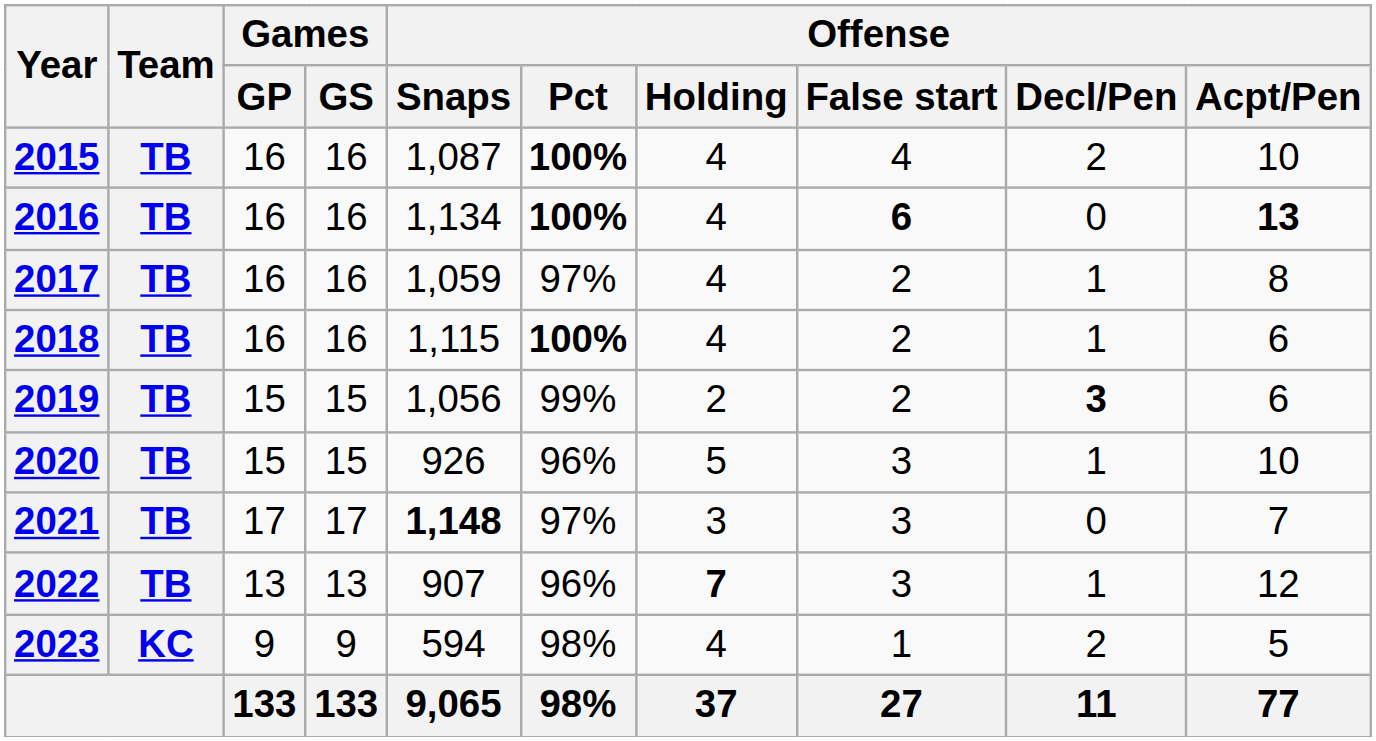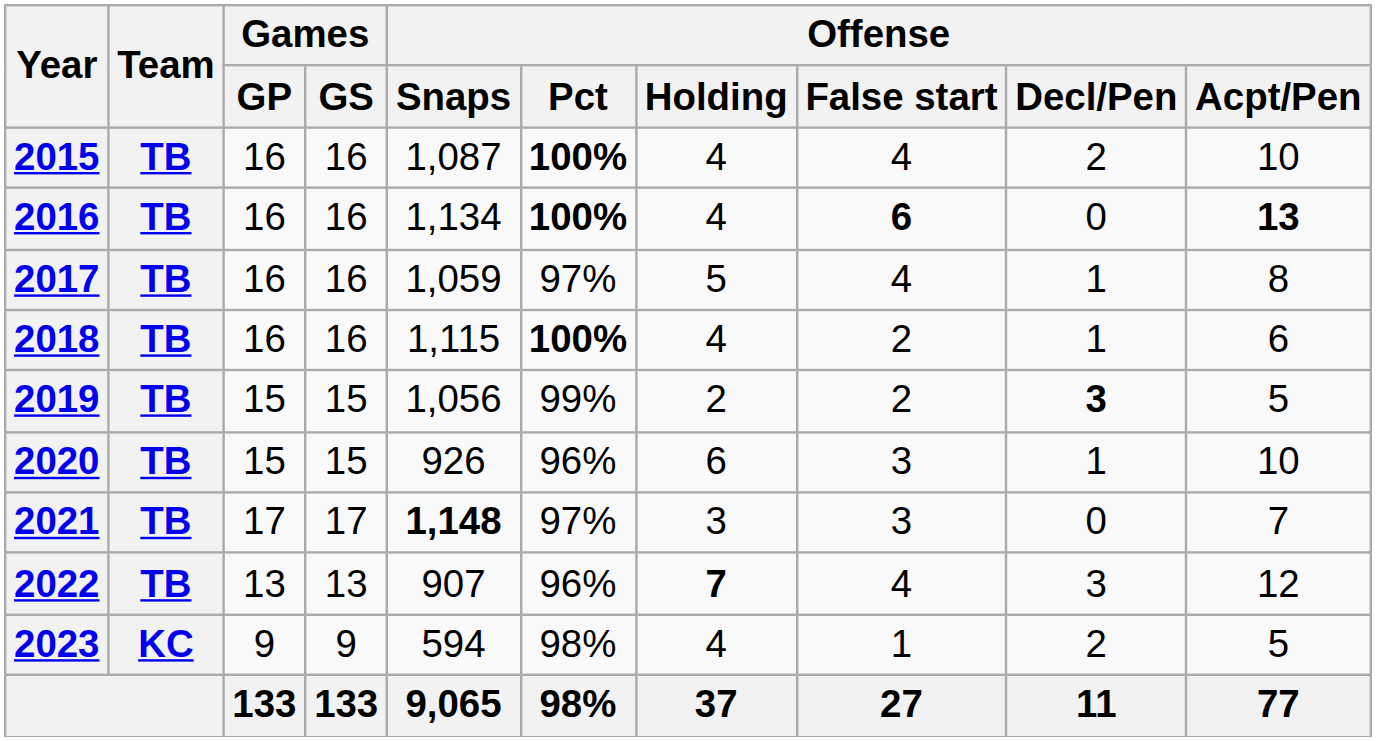 <table class="wikitable" style="text-align:center;">
 <tr>
 <th rowspan="2">Year</th>
 <th rowspan="2">Team</th>
 <th colspan="2">Games</th>
 <th colspan="8">Offense</th>
 </tr>
 <tr>
 <th>GP</th>
 <th>GS</th>
 <th>Snaps</th>
 <th>Pct</th>
 <th>Holding</th>
 <th>False start</th>
 <th>Decl/Pen</th>
 <th>Acpt/Pen</th>
 </tr>
 <tr>
 <th><a href='#'>2015</a></th>
 <th><a href='#'>TB</a></th>
 <td>16</td>
 <td>16</td>
 <td>1,087</td>
 <td><strong>100%</strong></td>
 <td>4</td>
 <td>4</td>
 <td>2</td>
 <td>10</td>
 </tr>
 <tr>
 <th><a href='#'>2016</a></th>
 <th><a href='#'>TB</a></th>
 <td>16</td>
 <td>16</td>
 <td>1,134</td>
 <td><strong>100%</strong></td>
 <td>4</td>
 <td><strong>6</strong></td>
 <td>0</td>
 <td><strong>13</strong></td>
 </tr>
 <tr>
 <th><a href='#'>2017</a></th>
 <th><a href='#'>TB</a></th>
 <td>16</td>
 <td>16</td>
 <td>1,059</td>
 <td>97%</td>
+<td>5</td>
 <td>4</td>
-<td>2</td>
 <td>1</td>
 <td>8</td>
 </tr>
 <tr>
 <th><a href='#'>2018</a></th>
 <th><a href='#'>TB</a></th>
 <td>16</td>
 <td>16</td>
 <td>1,115</td>
 <td><strong>100%</strong></td>
 <td>4</td>
 <td>2</td>
 <td>1</td>
 <td>6</td>
 </tr>
 <tr>
 <th><a href='#'>2019</a></th>
 <th><a href='#'>TB</a></th>
 <td>15</td>
 <td>15</td>
 <td>1,056</td>
 <td>99%</td>
 <td>2</td>
 <td>2</td>
 <td><strong>3</strong></td>
-<td>6</td>
+<td>5</td>
 </tr>
 <tr>
 <th><a href='#'>2020</a></th>
 <th><a href='#'>TB</a></th>
 <td>15</td>
 <td>15</td>
 <td>926</td>
 <td>96%</td>
-<td>5</td>
+<td>6</td>
 <td>3</td>
 <td>1</td>
 <td>10</td>
 </tr>
 <tr>
 <th><a href='#'>2021</a></th>
 <th><a href='#'>TB</a></th>
 <td>17</td>
 <td>17</td>
 <td><strong>1,148</strong></td>
 <td>97%</td>
 <td>3</td>
 <td>3</td>
 <td>0</td>
 <td>7</td>
 </tr>
 <tr>
 <th><a href='#'>2022</a></th>
 <th><a href='#'>TB</a></th>
 <td>13</td>
 <td>13</td>
 <td>907</td>
 <td>96%</td>
 <td><strong>7</strong></td>
+<td>4</td>
 <td>3</td>
-<td>1</td>
 <td>12</td>
 </tr>
 <tr>
 <th><a href='#'>2023</a></th>
 <th><a href='#'>KC</a></th>
 <td>9</td>
 <td>9</td>
 <td>594</td>
 <td>98%</td>
 <td>4</td>
 <td>1</td>
 <td>2</td>
 <td>5</td>
 </tr>
 <tr>
 <th colspan="2"></th>
 <th>133</th>
 <th>133</th>
 <th>9,065</th>
 <th>98%</th>
 <th>37</th>
 <th>27</th>
 <th>11</th>
 <th>77</th>
 </tr>
 </table>
